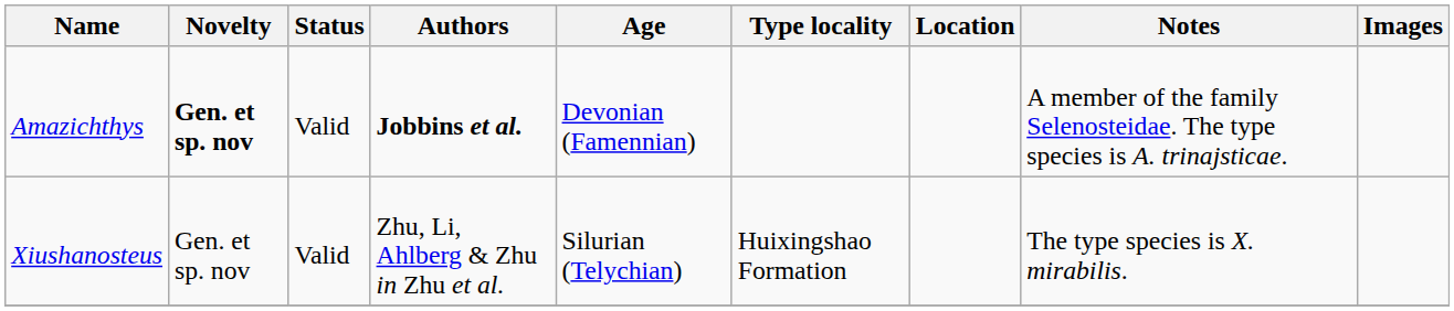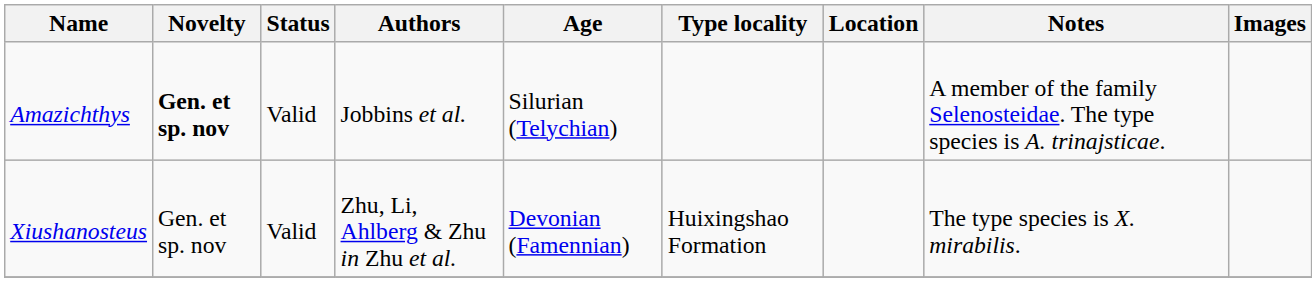 <table class="wikitable sortable" align="center" width="100%">
 <tr>
 <th>Name</th>
 <th>Novelty</th>
 <th>Status</th>
 <th>Authors</th>
 <th>Age</th>
 <th>Type locality</th>
 <th>Location</th>
 <th>Notes</th>
 <th>Images</th>
 </tr>
 <tr>
 <td><br><em><a href='#'>Amazichthys</a></em></td>
 <td><strong><br>Gen. et sp. nov</strong></td>
 <td><br>Valid</td>
-<td><strong><br>Jobbins <em>et al.</em></strong></td>
-<td><br><a href='#'>Devonian</a> (<a href='#'>Famennian</a>)</td>
+<td><br>Jobbins <em>et al.</em></td>
+<td><br>Silurian (<a href='#'>Telychian</a>)</td>
 <td></td>
 <td><br></td>
 <td><br>A member of the family <a href='#'>Selenosteidae</a>. The type species is <em>A. trinajsticae</em>.</td>
 <td></td>
 </tr>
 <tr>
 <td><br><em><a href='#'>Xiushanosteus</a></em></td>
 <td><br>Gen. et sp. nov</td>
 <td><br>Valid</td>
 <td><br>Zhu, Li, <a href='#'>Ahlberg</a> & Zhu <em>in</em> Zhu <em>et al.</em></td>
-<td><br>Silurian (<a href='#'>Telychian</a>)</td>
+<td><br><a href='#'>Devonian</a> (<a href='#'>Famennian</a>)</td>
 <td><br>Huixingshao Formation</td>
 <td><br></td>
 <td><br>The type species is <em>X. mirabilis</em>.</td>
 <td></td>
 </tr>
 <tr>
 </tr>
 </table>
